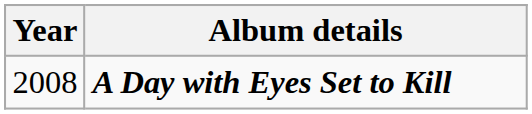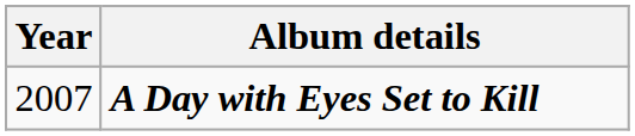 <table class="wikitable">
 <tr>
 <th>Year</th>
 <th style="width:210px;">Album details</th>
 </tr>
 <tr>
-<td>2008</td>
+<td>2007</td>
 <td><strong><em>A Day with Eyes Set to Kill</em></strong><br></td>
 </tr>
 </table>
